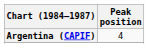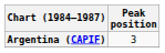 <table class="wikitable sortable plainrowheaders" style="text-align:center">
 <tr>
 <th>Chart (1984–1987)</th>
 <th>Peak<br>position</th>
 </tr>
 <tr>
 <th scope="row">Argentina (<a href='#'>CAPIF</a>)</th>
-<td>4</td>
+<td>3</td>
 </tr>
 <tr>
 </tr>
 <tr>
 </tr>
 <tr>
 </tr>
 <tr>
 </tr>
 <tr>
 </tr>
 <tr>
 </tr>
 <tr>
 </tr>
 <tr>
 </tr>
 </table>
